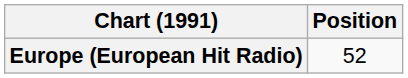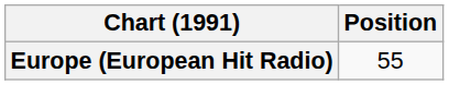 <table class="wikitable plainrowheaders" style="text-align:center">
 <tr>
 <th scope="col">Chart (1991)</th>
 <th scope="col">Position</th>
 </tr>
 <tr>
 <th scope="row">Europe (European Hit Radio)</th>
-<td>52</td>
+<td>55</td>
 </tr>
 </table>
